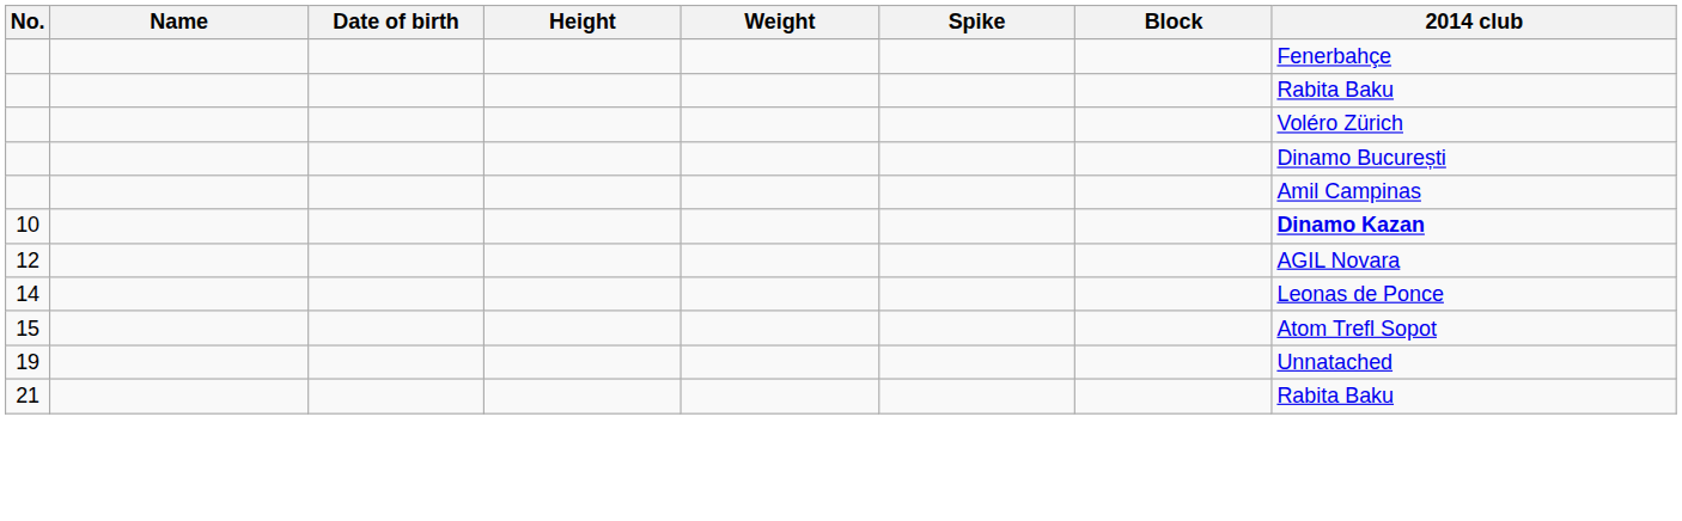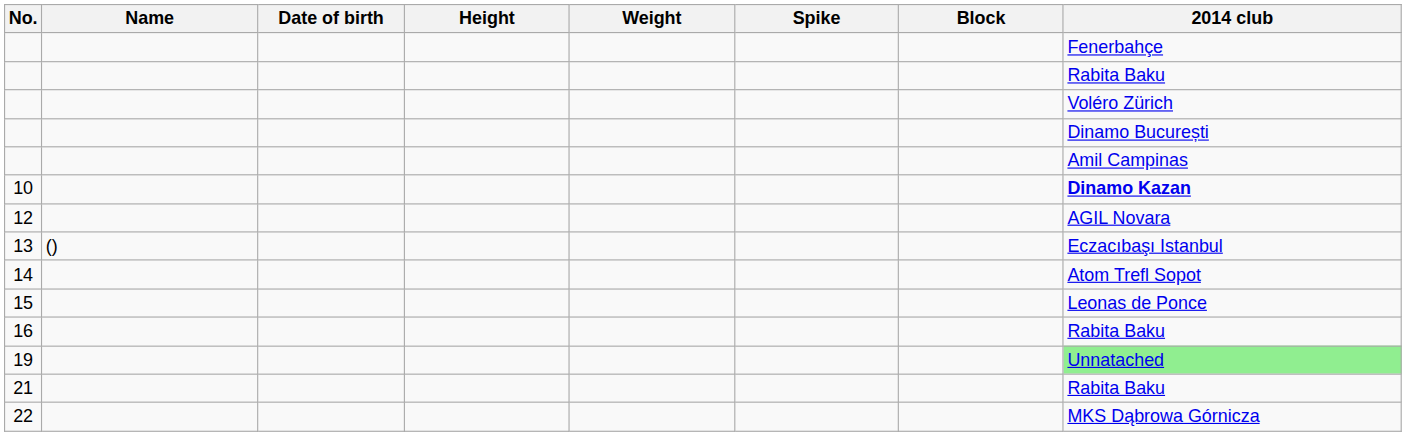 <table class="wikitable sortable" style="font-size:100%; text-align:center;">
 <tr>
 <th>No.</th>
 <th style="width:12em">Name</th>
 <th style="width:8em">Date of birth</th>
 <th style="width:9em">Height</th>
 <th style="width:9em">Weight</th>
 <th style="width:9em">Spike</th>
 <th style="width:9em">Block</th>
 <th style="width:19em">2014 club</th>
 </tr>
 <tr>
 <td></td>
 <td align=left></td>
 <td align=right></td>
 <td></td>
 <td></td>
 <td></td>
 <td></td>
 <td align=left> <a href='#'>Fenerbahçe</a></td>
 </tr>
 <tr>
 <td></td>
 <td align=left></td>
 <td align=right></td>
 <td></td>
 <td></td>
 <td></td>
 <td></td>
 <td align=left> <a href='#'>Rabita Baku</a></td>
 </tr>
 <tr>
 <td></td>
 <td align=left></td>
 <td align=right></td>
 <td></td>
 <td></td>
 <td></td>
 <td></td>
 <td align=left> <a href='#'>Voléro Zürich</a></td>
 </tr>
 <tr>
 <td></td>
 <td align=left></td>
 <td align=right></td>
 <td></td>
 <td></td>
 <td></td>
 <td></td>
 <td align=left> <a href='#'>Dinamo București</a></td>
 </tr>
 <tr>
 <td></td>
 <td align=left></td>
 <td align=right></td>
 <td></td>
 <td></td>
 <td></td>
 <td></td>
 <td align=left> <a href='#'>Amil Campinas</a></td>
 </tr>
 <tr>
 <td>10</td>
 <td align=left></td>
 <td align=right></td>
 <td></td>
 <td></td>
 <td></td>
 <td></td>
 <td align=left><strong> <a href='#'>Dinamo Kazan</a></strong></td>
 </tr>
 <tr>
 <td>12</td>
 <td align=left></td>
 <td align=right></td>
 <td></td>
 <td></td>
 <td></td>
 <td></td>
 <td align=left> <a href='#'>AGIL Novara</a></td>
 </tr>
 <tr>
+<td>13</td>
+<td align=left> ()</td>
+<td align=right></td>
+<td></td>
+<td></td>
+<td></td>
+<td></td>
+<td align=left> <a href='#'>Eczacıbaşı Istanbul</a></td>
+</tr>
+<tr>
 <td>14</td>
+<td align=left></td>
+<td align=right></td>
+<td></td>
+<td></td>
+<td></td>
+<td></td>
+<td align=left> <a href='#'>Atom Trefl Sopot</a></td>
+</tr>
+<tr>
+<td>15</td>
 <td align=left></td>
 <td align=right></td>
 <td></td>
 <td></td>
 <td></td>
 <td></td>
 <td align=left> <a href='#'>Leonas de Ponce</a></td>
 </tr>
 <tr>
-<td>15</td>
+<td>16</td>
 <td align=left></td>
 <td align=right></td>
 <td></td>
 <td></td>
 <td></td>
 <td></td>
-<td align=left> <a href='#'>Atom Trefl Sopot</a></td>
+<td align=left> <a href='#'>Rabita Baku</a></td>
 </tr>
 <tr>
 <td>19</td>
 <td align=left></td>
 <td align=right></td>
 <td></td>
 <td></td>
 <td></td>
 <td></td>
-<td align=left><a href='#'>Unnatached</a></td>
+<td align=left style="background: lightgreen;"><a href='#'>Unnatached</a></td>
 </tr>
 <tr>
 <td>21</td>
 <td align=left></td>
 <td align=right></td>
 <td></td>
 <td></td>
 <td></td>
 <td></td>
 <td align=left> <a href='#'>Rabita Baku</a></td>
 </tr>
+<tr>
+<td>22</td>
+<td align=left></td>
+<td align=right></td>
+<td></td>
+<td></td>
+<td></td>
+<td></td>
+<td align=left> <a href='#'>MKS Dąbrowa Górnicza</a></td>
+</tr>
 </table>
